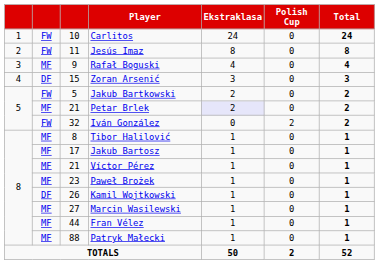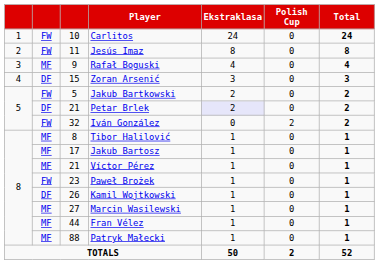 <table class="wikitable" style="text-align:center;">
 <tr>
 <th style="background:#DD0000; color:white; width:35px;"></th>
 <th style="background:#DD0000; color:white; width:35px;"></th>
 <th style="background:#DD0000; color:white; width:35px;"></th>
 <th style="background:#DD0000; color:white; width:160px;">Player</th>
 <th style="background:#DD0000; color:white; width:75px;">Ekstraklasa</th>
 <th style="background:#DD0000; color:white; width:75px;">Polish Cup</th>
 <th style="background:#DD0000; color:white; width:75px;">Total</th>
 </tr>
 <tr>
 <td>1</td>
 <td><a href='#'>FW</a></td>
 <td>10</td>
 <td align=left> <a href='#'>Carlitos</a></td>
 <td>24</td>
 <td>0</td>
 <td><strong>24</strong></td>
 </tr>
 <tr>
 <td>2</td>
 <td><a href='#'>FW</a></td>
 <td>11</td>
 <td align=left> <a href='#'>Jesús Imaz</a></td>
 <td>8</td>
 <td>0</td>
 <td><strong>8</strong></td>
 </tr>
 <tr>
 <td>3</td>
 <td><a href='#'>MF</a></td>
 <td>9</td>
 <td align=left> <a href='#'>Rafał Boguski</a></td>
 <td>4</td>
 <td>0</td>
 <td><strong>4</strong></td>
 </tr>
 <tr>
 <td>4</td>
 <td><a href='#'>DF</a></td>
 <td>15</td>
 <td align=left> <a href='#'>Zoran Arsenić</a></td>
 <td>3</td>
 <td>0</td>
 <td><strong>3</strong></td>
 </tr>
 <tr>
 <td rowspan="3">5</td>
 <td><a href='#'>FW</a></td>
 <td>5</td>
 <td align=left> <a href='#'>Jakub Bartkowski</a></td>
 <td>2</td>
 <td>0</td>
 <td><strong>2</strong></td>
 </tr>
 <tr>
-<td><a href='#'>MF</a></td>
+<td><a href='#'>DF</a></td>
 <td>21</td>
 <td align=left> <a href='#'>Petar Brlek</a></td>
 <td style="background: lavender;">2</td>
 <td>0</td>
 <td><strong>2</strong></td>
 </tr>
 <tr>
 <td><a href='#'>FW</a></td>
 <td>32</td>
 <td align=left> <a href='#'>Iván González</a></td>
 <td>0</td>
 <td>2</td>
 <td><strong>2</strong></td>
 </tr>
 <tr>
 <td rowspan="8">8</td>
 <td><a href='#'>MF</a></td>
 <td>8</td>
 <td align=left> <a href='#'>Tibor Halilović</a></td>
 <td>1</td>
 <td>0</td>
 <td><strong>1</strong></td>
 </tr>
 <tr>
 <td><a href='#'>MF</a></td>
 <td>17</td>
 <td align=left> <a href='#'>Jakub Bartosz</a></td>
 <td>1</td>
 <td>0</td>
 <td><strong>1</strong></td>
 </tr>
 <tr>
 <td><a href='#'>MF</a></td>
 <td>21</td>
 <td align=left> <a href='#'>Víctor Pérez</a></td>
 <td>1</td>
 <td>0</td>
 <td><strong>1</strong></td>
 </tr>
 <tr>
-<td><a href='#'>MF</a></td>
+<td><a href='#'>FW</a></td>
 <td>23</td>
 <td align=left> <a href='#'>Paweł Brożek</a></td>
 <td>1</td>
 <td>0</td>
 <td><strong>1</strong></td>
 </tr>
 <tr>
 <td><a href='#'>DF</a></td>
 <td>26</td>
 <td align=left> <a href='#'>Kamil Wojtkowski</a></td>
 <td>1</td>
 <td>0</td>
 <td><strong>1</strong></td>
 </tr>
 <tr>
 <td><a href='#'>MF</a></td>
 <td>27</td>
 <td align=left> <a href='#'>Marcin Wasilewski</a></td>
 <td>1</td>
 <td>0</td>
 <td><strong>1</strong></td>
 </tr>
 <tr>
 <td><a href='#'>MF</a></td>
 <td>44</td>
 <td align=left> <a href='#'>Fran Vélez</a></td>
 <td>1</td>
 <td>0</td>
 <td><strong>1</strong></td>
 </tr>
 <tr>
 <td><a href='#'>MF</a></td>
 <td>88</td>
 <td align=left> <a href='#'>Patryk Małecki</a></td>
 <td>1</td>
 <td>0</td>
 <td><strong>1</strong></td>
 </tr>
 <tr>
 <td colspan="4"><strong>TOTALS</strong></td>
 <td><strong>50</strong></td>
 <td><strong>2</strong></td>
 <td><strong>52</strong></td>
 </tr>
 </table>
